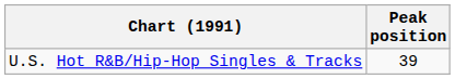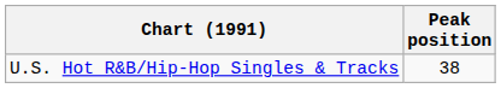 <table class="wikitable">
 <tr>
 <th>Chart (1991)</th>
 <th>Peak<br>position</th>
 </tr>
 <tr>
 <td>U.S. <a href='#'>Hot R&B/Hip-Hop Singles & Tracks</a></td>
-<td align="center">39</td>
+<td align="center">38</td>
 </tr>
 </table>
